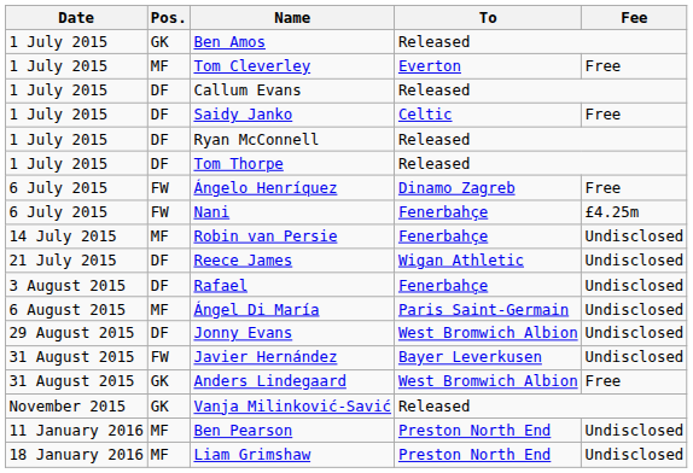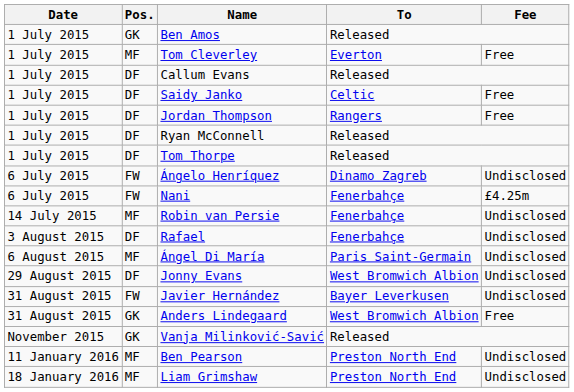 <table class="wikitable">
 <tr>
 <th>Date</th>
 <th>Pos.</th>
 <th>Name</th>
 <th>To</th>
 <th>Fee</th>
 </tr>
 <tr>
 <td>1 July 2015</td>
 <td>GK</td>
 <td> <a href='#'>Ben Amos</a></td>
 <td colspan="2">Released</td>
 </tr>
 <tr>
 <td>1 July 2015</td>
 <td>MF</td>
 <td> <a href='#'>Tom Cleverley</a></td>
 <td> <a href='#'>Everton</a></td>
 <td>Free</td>
 </tr>
 <tr>
 <td>1 July 2015</td>
 <td>DF</td>
 <td> Callum Evans</td>
 <td colspan="2">Released</td>
 </tr>
 <tr>
 <td>1 July 2015</td>
 <td>DF</td>
 <td> <a href='#'>Saidy Janko</a></td>
 <td> <a href='#'>Celtic</a></td>
 <td>Free</td>
 </tr>
 <tr>
 <td>1 July 2015</td>
 <td>DF</td>
+<td> <a href='#'>Jordan Thompson</a></td>
+<td> <a href='#'>Rangers</a></td>
+<td>Free</td>
+</tr>
+<tr>
+<td>1 July 2015</td>
+<td>DF</td>
 <td> Ryan McConnell</td>
 <td colspan="2">Released</td>
 </tr>
 <tr>
 <td>1 July 2015</td>
 <td>DF</td>
 <td> <a href='#'>Tom Thorpe</a></td>
 <td colspan="2">Released</td>
 </tr>
 <tr>
 <td>6 July 2015</td>
 <td>FW</td>
 <td> <a href='#'>Ángelo Henríquez</a></td>
 <td> <a href='#'>Dinamo Zagreb</a></td>
-<td>Free</td>
+<td>Undisclosed</td>
 </tr>
 <tr>
 <td>6 July 2015</td>
 <td>FW</td>
 <td> <a href='#'>Nani</a></td>
 <td> <a href='#'>Fenerbahçe</a></td>
 <td>£4.25m</td>
 </tr>
 <tr>
 <td>14 July 2015</td>
 <td>MF</td>
 <td> <a href='#'>Robin van Persie</a></td>
 <td> <a href='#'>Fenerbahçe</a></td>
-<td>Undisclosed</td>
-</tr>
-<tr>
-<td>21 July 2015</td>
-<td>DF</td>
-<td> <a href='#'>Reece James</a></td>
-<td> <a href='#'>Wigan Athletic</a></td>
 <td>Undisclosed</td>
 </tr>
 <tr>
 <td>3 August 2015</td>
 <td>DF</td>
 <td> <a href='#'>Rafael</a></td>
 <td> <a href='#'>Fenerbahçe</a></td>
 <td>Undisclosed</td>
 </tr>
 <tr>
 <td>6 August 2015</td>
 <td>MF</td>
 <td> <a href='#'>Ángel Di María</a></td>
 <td> <a href='#'>Paris Saint-Germain</a></td>
 <td>Undisclosed</td>
 </tr>
 <tr>
 <td>29 August 2015</td>
 <td>DF</td>
 <td> <a href='#'>Jonny Evans</a></td>
 <td> <a href='#'>West Bromwich Albion</a></td>
 <td>Undisclosed</td>
 </tr>
 <tr>
 <td>31 August 2015</td>
 <td>FW</td>
 <td> <a href='#'>Javier Hernández</a></td>
 <td> <a href='#'>Bayer Leverkusen</a></td>
 <td>Undisclosed</td>
 </tr>
 <tr>
 <td>31 August 2015</td>
 <td>GK</td>
 <td> <a href='#'>Anders Lindegaard</a></td>
 <td> <a href='#'>West Bromwich Albion</a></td>
 <td>Free</td>
 </tr>
 <tr>
 <td>November 2015</td>
 <td>GK</td>
 <td> <a href='#'>Vanja Milinković-Savić</a></td>
 <td colspan="2">Released</td>
 </tr>
 <tr>
 <td>11 January 2016</td>
 <td>MF</td>
 <td> <a href='#'>Ben Pearson</a></td>
 <td> <a href='#'>Preston North End</a></td>
 <td>Undisclosed</td>
 </tr>
 <tr>
 <td>18 January 2016</td>
 <td>MF</td>
 <td> <a href='#'>Liam Grimshaw</a></td>
 <td> <a href='#'>Preston North End</a></td>
 <td>Undisclosed</td>
 </tr>
 </table>
